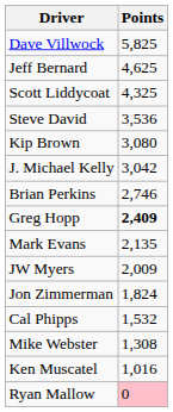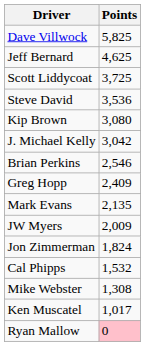 <table class="wikitable">
 <tr>
 <th>Driver</th>
 <th>Points</th>
 </tr>
 <tr>
 <td><a href='#'>Dave Villwock</a></td>
 <td>5,825</td>
 </tr>
 <tr>
 <td>Jeff Bernard</td>
 <td>4,625</td>
 </tr>
 <tr>
 <td>Scott Liddycoat</td>
-<td>4,325</td>
+<td>3,725</td>
 </tr>
 <tr>
 <td>Steve David</td>
 <td>3,536</td>
 </tr>
 <tr>
 <td>Kip Brown</td>
 <td>3,080</td>
 </tr>
 <tr>
 <td>J. Michael Kelly</td>
 <td>3,042</td>
 </tr>
 <tr>
 <td>Brian Perkins</td>
-<td>2,746</td>
+<td>2,546</td>
 </tr>
 <tr>
 <td>Greg Hopp</td>
-<td><strong>2,409</strong></td>
+<td>2,409</td>
 </tr>
 <tr>
 <td>Mark Evans</td>
 <td>2,135</td>
 </tr>
 <tr>
 <td>JW Myers</td>
 <td>2,009</td>
 </tr>
 <tr>
 <td>Jon Zimmerman</td>
 <td>1,824</td>
 </tr>
 <tr>
 <td>Cal Phipps</td>
 <td>1,532</td>
 </tr>
 <tr>
 <td>Mike Webster</td>
 <td>1,308</td>
 </tr>
 <tr>
 <td>Ken Muscatel</td>
-<td>1,016</td>
+<td>1,017</td>
 </tr>
 <tr>
 <td>Ryan Mallow</td>
 <td style="background: pink;">0</td>
 </tr>
 </table>
